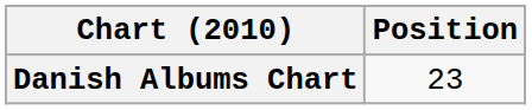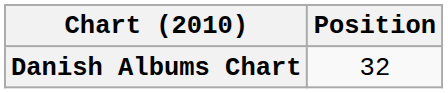 <table class="wikitable sortable plainrowheaders" style="text-align:center">
 <tr>
 <th>Chart (2010)</th>
 <th>Position</th>
 </tr>
 <tr>
 <th scope="row">Danish Albums Chart</th>
-<td>23</td>
+<td>32</td>
 </tr>
 </table>
